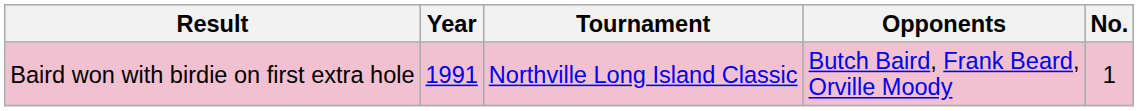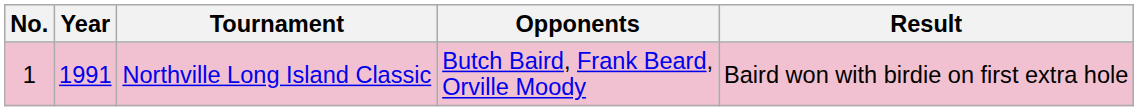 <table class="wikitable" style="font-size:95%;">
 <tr>
-<th>Result</th>
+<th>No.</th>
 <th>Year</th>
 <th>Tournament</th>
 <th>Opponents</th>
-<th>No.</th>
+<th>Result</th>
 </tr>
 <tr style="background:#F2C1D1;">
-<td>Baird won with birdie on first extra hole</td>
+<td align=center>1</td>
 <td><a href='#'>1991</a></td>
 <td><a href='#'>Northville Long Island Classic</a></td>
 <td> <a href='#'>Butch Baird</a>,  <a href='#'>Frank Beard</a>,<br> <a href='#'>Orville Moody</a></td>
-<td align=center>1</td>
+<td>Baird won with birdie on first extra hole</td>
 </tr>
 </table>
